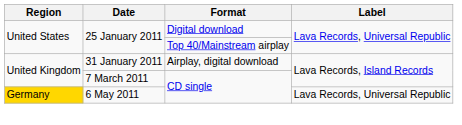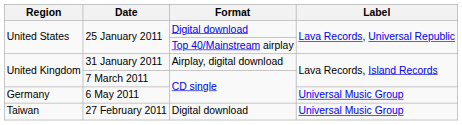 <table class="wikitable">
 <tr>
 <th>Region</th>
 <th>Date</th>
 <th>Format</th>
 <th>Label</th>
 </tr>
 <tr>
 <td rowspan=2>United States</td>
 <td rowspan=2>25 January 2011</td>
 <td><a href='#'>Digital download</a></td>
 <td rowspan=2><a href='#'>Lava Records</a>, <a href='#'>Universal Republic</a></td>
 </tr>
 <tr>
 <td><a href='#'>Top 40/Mainstream</a> airplay</td>
 </tr>
 <tr>
 <td rowspan="2">United Kingdom</td>
 <td>31 January 2011</td>
 <td>Airplay, digital download</td>
 <td rowspan="2">Lava Records, <a href='#'>Island Records</a></td>
 </tr>
 <tr>
 <td>7 March 2011</td>
 <td rowspan="2"><a href='#'>CD single</a></td>
 </tr>
 <tr>
-<td rowspan="1" style="background: gold;">Germany</td>
+<td rowspan="1">Germany</td>
 <td>6 May 2011</td>
-<td>Lava Records, Universal Republic</td>
+<td><a href='#'>Universal Music Group</a></td>
+</tr>
+<tr>
+<td>Taiwan</td>
+<td>27 February 2011</td>
+<td>Digital download</td>
+<td><a href='#'>Universal Music Group</a></td>
 </tr>
 </table>
